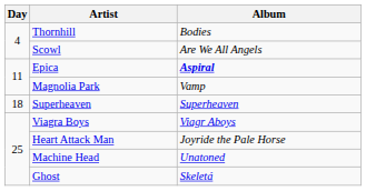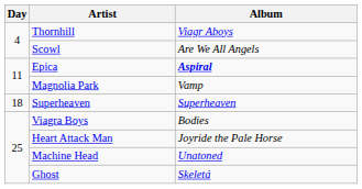 <table class="wikitable" id="table_April">
 <tr>
 <th style="width:20px;">Day</th>
 <th style="width:200px;">Artist</th>
 <th style="width:250px;">Album</th>
 </tr>
 <tr>
 <td style="text-align:center;" rowspan="2">4</td>
 <td><a href='#'>Thornhill</a></td>
-<td><em>Bodies</em></td>
+<td><em><a href='#'>Viagr Aboys</a></em></td>
 </tr>
 <tr>
 <td><a href='#'>Scowl</a></td>
 <td><em>Are We All Angels</em></td>
 </tr>
 <tr>
 <td style="text-align:center;" rowspan="2">11</td>
 <td><a href='#'>Epica</a></td>
 <td><strong><em><a href='#'>Aspiral</a></em></strong></td>
 </tr>
 <tr>
 <td><a href='#'>Magnolia Park</a></td>
 <td><em>Vamp</em></td>
 </tr>
 <tr>
 <td style="text-align:center;" rowspan="1">18</td>
 <td><a href='#'>Superheaven</a></td>
 <td><em><a href='#'>Superheaven</a></em></td>
 </tr>
 <tr>
 <td style="text-align:center;" rowspan="4">25</td>
 <td><a href='#'>Viagra Boys</a></td>
-<td><em><a href='#'>Viagr Aboys</a></em></td>
+<td><em>Bodies</em></td>
 </tr>
 <tr>
 <td><a href='#'>Heart Attack Man</a></td>
 <td><em>Joyride the Pale Horse</em></td>
 </tr>
 <tr>
 <td><a href='#'>Machine Head</a></td>
 <td><em><a href='#'>Unatoned</a></em></td>
 </tr>
 <tr>
 <td><a href='#'>Ghost</a></td>
 <td><em><a href='#'>Skeletá</a></em></td>
 </tr>
 </table>
